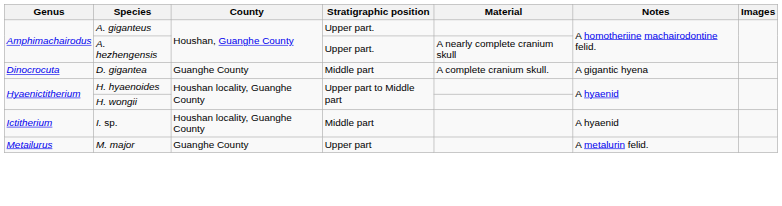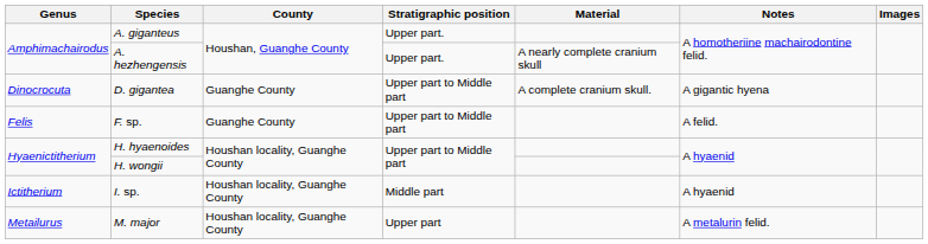 <table class="wikitable">
 <tr>
 <th>Genus</th>
 <th>Species</th>
 <th>County</th>
 <th>Stratigraphic position</th>
 <th>Material</th>
 <th>Notes</th>
 <th>Images</th>
 </tr>
 <tr>
 <td rowspan = 2><em><a href='#'>Amphimachairodus</a></em></td>
 <td><em>A. giganteus</em></td>
 <td rowspan = 2>Houshan, <a href='#'>Guanghe County</a></td>
 <td>Upper part.</td>
 <td></td>
 <td rowspan = 2>A <a href='#'>homotheriine</a> <a href='#'>machairodontine</a>  felid.</td>
 <td rowspan = 2><br></td>
 </tr>
 <tr>
 <td><em>A. hezhengensis</em></td>
 <td>Upper part.</td>
 <td>A nearly complete cranium skull</td>
 </tr>
 <tr>
 <td><em><a href='#'>Dinocrocuta</a></em></td>
 <td><em>D. gigantea</em></td>
 <td>Guanghe County</td>
-<td>Middle part</td>
+<td>Upper part to Middle part</td>
 <td>A complete cranium skull.</td>
 <td>A gigantic hyena</td>
+<td></td>
+</tr>
+<tr>
+<td><em><a href='#'>Felis</a></em></td>
+<td><em>F.</em> sp.</td>
+<td>Guanghe County</td>
+<td>Upper part to Middle part</td>
+<td></td>
+<td>A felid.</td>
 <td></td>
 </tr>
 <tr>
 <td rowspan = 2><em><a href='#'>Hyaenictitherium</a></em></td>
 <td><em>H. hyaenoides</em></td>
 <td rowspan = 2>Houshan locality, Guanghe County</td>
 <td rowspan = 2>Upper part to Middle part</td>
 <td></td>
 <td rowspan = 2>A <a href='#'>hyaenid</a></td>
 <td rowspan = 2><br></td>
 </tr>
 <tr>
 <td><em>H. wongii</em></td>
 <td></td>
 </tr>
 <tr>
 <td><em><a href='#'>Ictitherium</a></em></td>
 <td><em>I.</em> sp.</td>
 <td>Houshan locality, Guanghe County</td>
 <td>Middle part</td>
 <td></td>
 <td>A hyaenid</td>
 <td></td>
 </tr>
 <tr>
 <td><em><a href='#'>Metailurus</a></em></td>
 <td><em>M. major</em></td>
-<td>Guanghe County</td>
+<td>Houshan locality, Guanghe County</td>
 <td>Upper part</td>
 <td></td>
 <td>A <a href='#'>metalurin</a> felid.</td>
 <td></td>
 </tr>
 </table>
